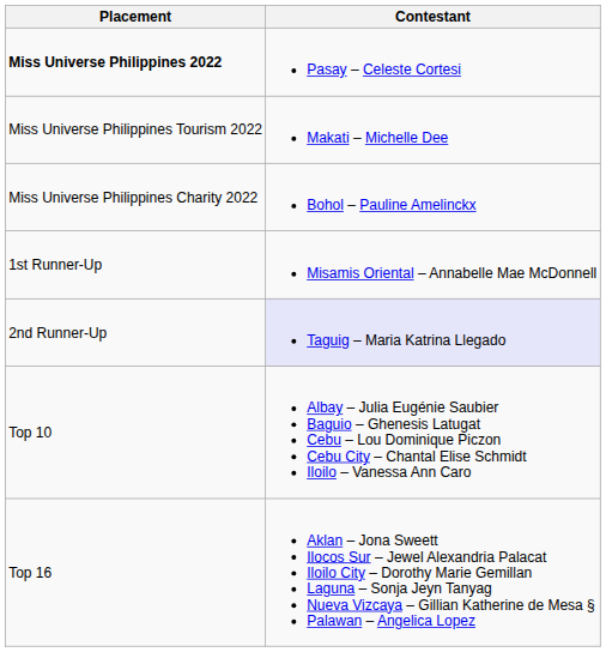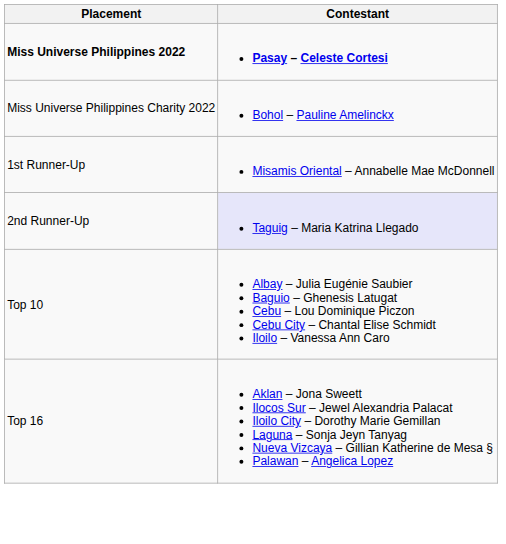 <table class="wikitable sortable" style="font-size: 95%;">
 <tr>
 <th>Placement</th>
 <th>Contestant</th>
 </tr>
 <tr>
 <td><strong>Miss Universe Philippines 2022</strong></td>
-<td><br><ul><li><a href='#'>Pasay</a> – <a href='#'>Celeste Cortesi</a></li></ul></td>
-</tr>
-<tr>
-<td>Miss Universe Philippines Tourism 2022</td>
-<td><br><ul><li><a href='#'>Makati</a> – <a href='#'>Michelle Dee</a></li></ul></td>
+<td><strong><br><ul><li><a href='#'>Pasay</a> – <a href='#'>Celeste Cortesi</a></li></ul></strong></td>
 </tr>
 <tr>
 <td>Miss Universe Philippines Charity 2022</td>
 <td><br><ul><li><a href='#'>Bohol</a> – <a href='#'>Pauline Amelinckx</a></li></ul></td>
 </tr>
 <tr>
 <td>1st Runner-Up</td>
 <td><br><ul><li><a href='#'>Misamis Oriental</a> – Annabelle Mae McDonnell</li></ul></td>
 </tr>
 <tr>
 <td>2nd Runner-Up</td>
 <td style="background: lavender;"><br><ul><li><a href='#'>Taguig</a> – Maria Katrina Llegado</li></ul></td>
 </tr>
 <tr>
 <td>Top 10</td>
 <td><br><ul><li><a href='#'>Albay</a> – Julia Eugénie Saubier</li><li><a href='#'>Baguio</a> – Ghenesis Latugat</li><li><a href='#'>Cebu</a> – Lou Dominique Piczon</li><li><a href='#'>Cebu City</a> – Chantal Elise Schmidt</li><li><a href='#'>Iloilo</a> – Vanessa Ann Caro</li></ul></td>
 </tr>
 <tr>
 <td>Top 16</td>
 <td><br><ul><li><a href='#'>Aklan</a> – Jona Sweett</li><li><a href='#'>Ilocos Sur</a> – Jewel Alexandria Palacat</li><li><a href='#'>Iloilo City</a> – Dorothy Marie Gemillan</li><li><a href='#'>Laguna</a> – Sonja Jeyn Tanyag</li><li><a href='#'>Nueva Vizcaya</a> – Gillian Katherine de Mesa §</li><li><a href='#'>Palawan</a> – <a href='#'>Angelica Lopez</a></li></ul></td>
 </tr>
 </table>
